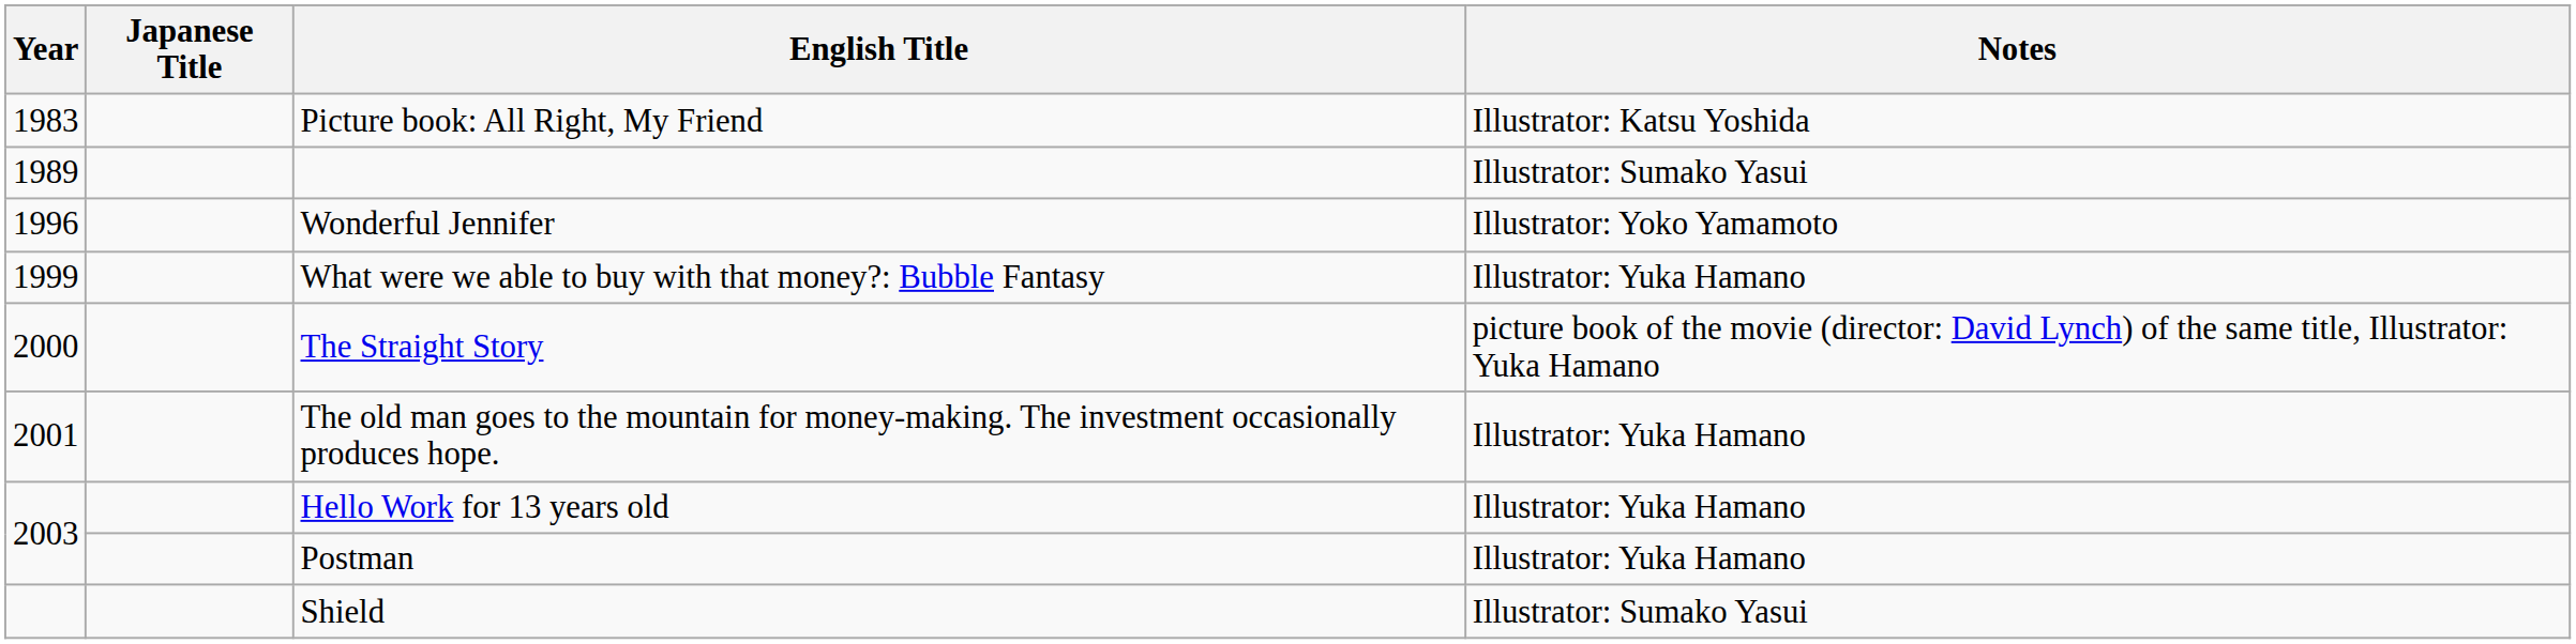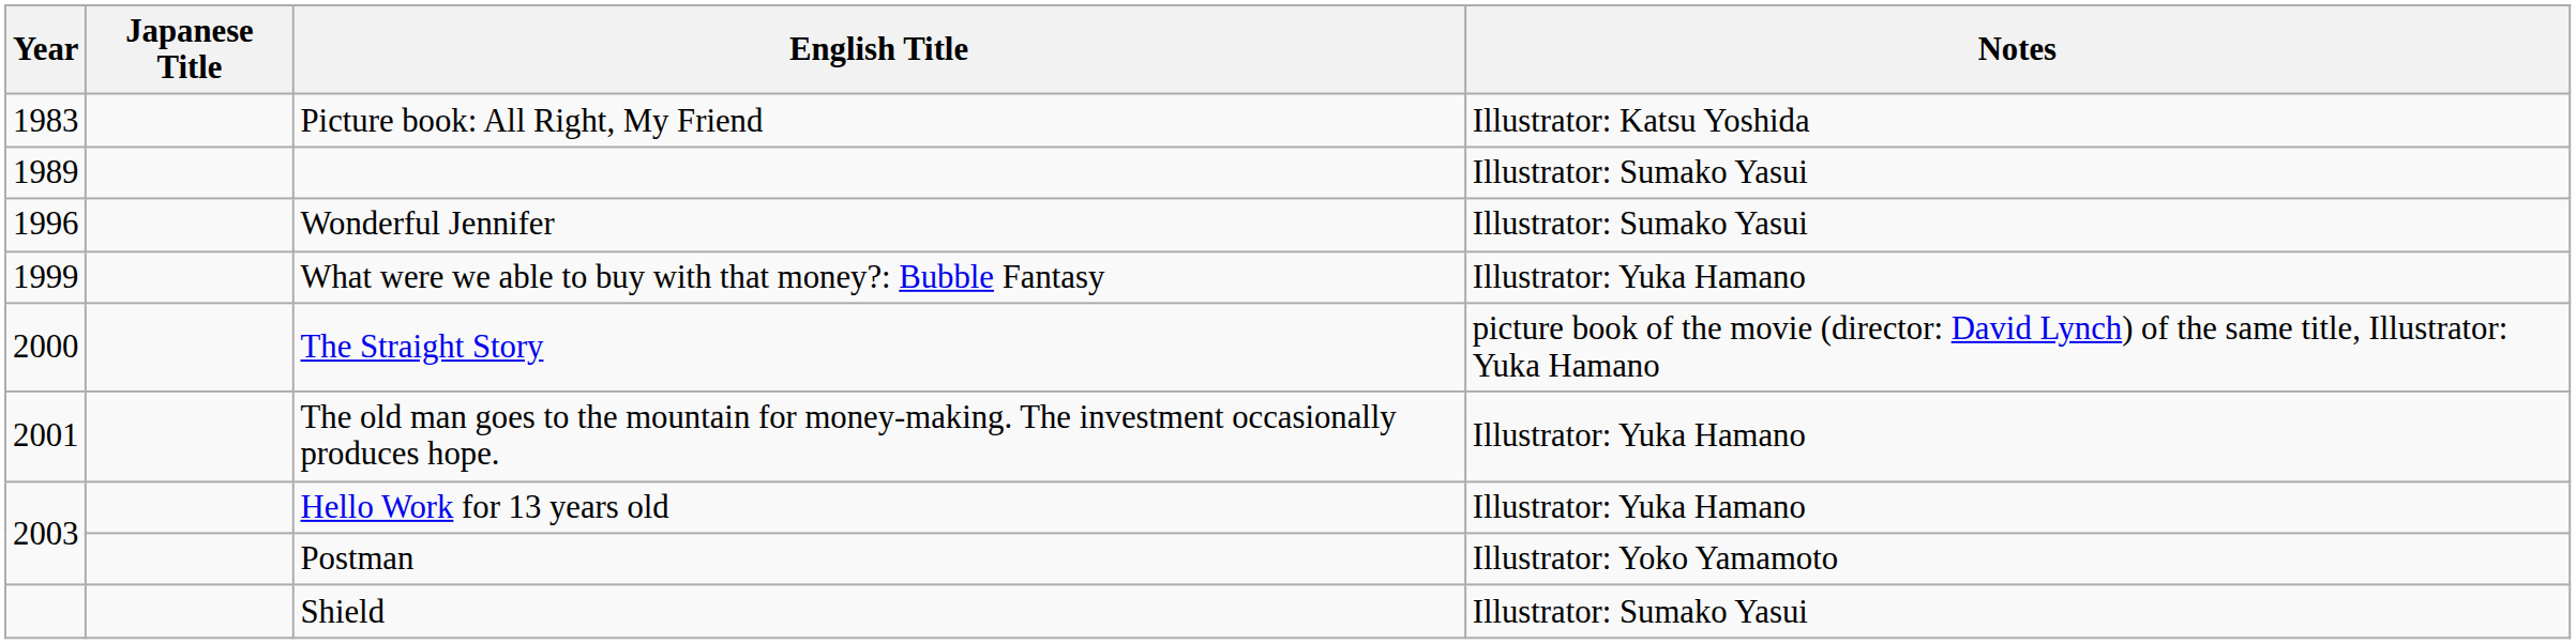 <table class="wikitable">
 <tr>
 <th>Year</th>
 <th>Japanese Title</th>
 <th>English Title</th>
 <th>Notes</th>
 </tr>
 <tr>
 <td>1983</td>
 <td></td>
 <td>Picture book: All Right, My Friend</td>
 <td>Illustrator: Katsu Yoshida</td>
 </tr>
 <tr>
 <td>1989</td>
 <td></td>
 <td></td>
 <td>Illustrator: Sumako Yasui</td>
 </tr>
 <tr>
 <td>1996</td>
 <td></td>
 <td>Wonderful Jennifer</td>
-<td>Illustrator: Yoko Yamamoto</td>
+<td>Illustrator: Sumako Yasui</td>
 </tr>
 <tr>
 <td>1999</td>
 <td></td>
 <td>What were we able to buy with that money?: <a href='#'>Bubble</a> Fantasy</td>
 <td>Illustrator: Yuka Hamano</td>
 </tr>
 <tr>
 <td>2000</td>
 <td></td>
 <td><a href='#'>The Straight Story</a></td>
 <td>picture book of the movie (director: <a href='#'>David Lynch</a>) of the same title, Illustrator: Yuka Hamano</td>
 </tr>
 <tr>
 <td>2001</td>
 <td></td>
 <td>The old man goes to the mountain for money-making. The investment occasionally produces hope.</td>
 <td>Illustrator: Yuka Hamano</td>
 </tr>
 <tr>
 <td rowspan=2>2003</td>
 <td></td>
 <td><a href='#'>Hello Work</a> for 13 years old</td>
 <td>Illustrator: Yuka Hamano</td>
 </tr>
 <tr>
 <td></td>
 <td>Postman</td>
-<td>Illustrator: Yuka Hamano</td>
+<td>Illustrator: Yoko Yamamoto</td>
 </tr>
 <tr>
 <td></td>
 <td></td>
 <td>Shield</td>
 <td>Illustrator: Sumako Yasui</td>
 </tr>
 </table>
